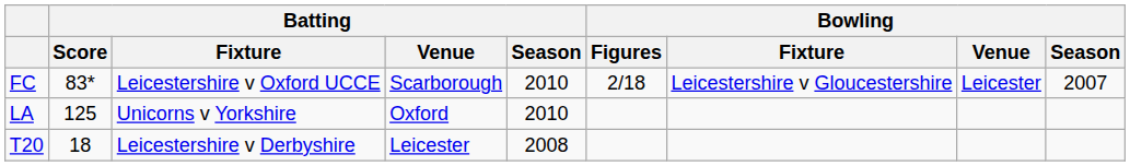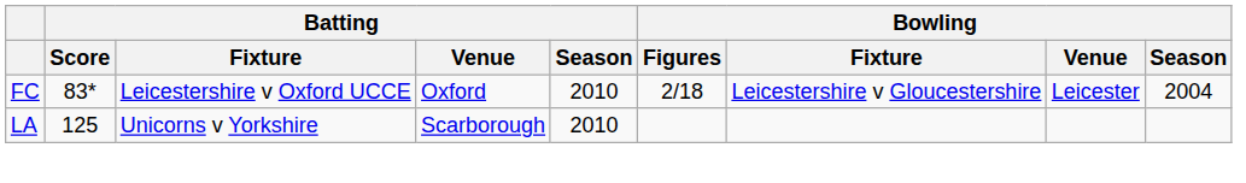 <table class=wikitable style="font-size:90%">
 <tr>
 <th rowspan="1"></th>
 <th colspan="4" rowspan="1">Batting</th>
 <th colspan="4" rowspan="1">Bowling</th>
 </tr>
 <tr>
 <th></th>
 <th>Score</th>
 <th>Fixture</th>
 <th>Venue</th>
 <th>Season</th>
 <th>Figures</th>
 <th>Fixture</th>
 <th>Venue</th>
 <th>Season</th>
 </tr>
 <tr>
 <td><a href='#'>FC</a></td>
 <td align="center">83*</td>
 <td><a href='#'>Leicestershire</a> v <a href='#'>Oxford UCCE</a></td>
-<td><a href='#'>Scarborough</a></td>
+<td><a href='#'>Oxford</a></td>
 <td align="center">2010</td>
 <td align="center">2/18</td>
 <td><a href='#'>Leicestershire</a> v <a href='#'>Gloucestershire</a></td>
 <td><a href='#'>Leicester</a></td>
-<td align="center">2007</td>
+<td align="center">2004</td>
 </tr>
 <tr>
 <td><a href='#'>LA</a></td>
 <td align="center">125</td>
 <td><a href='#'>Unicorns</a> v <a href='#'>Yorkshire</a></td>
-<td><a href='#'>Oxford</a></td>
+<td><a href='#'>Scarborough</a></td>
 <td align="center">2010</td>
 <td align="center"></td>
 <td></td>
 <td></td>
 <td align="center"></td>
 </tr>
-<tr>
-<td><a href='#'>T20</a></td>
-<td align="center">18</td>
-<td><a href='#'>Leicestershire</a> v <a href='#'>Derbyshire</a></td>
-<td><a href='#'>Leicester</a></td>
-<td align="center">2008</td>
-<td align="center"></td>
-<td></td>
-<td></td>
-<td align="center"></td>
-</tr>
 </table>
